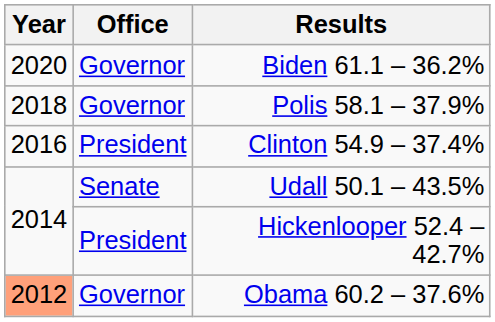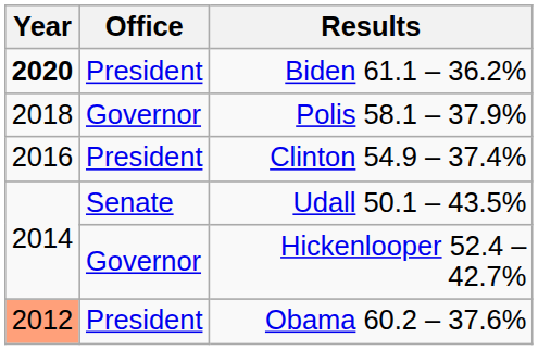 <table class=wikitable>
 <tr>
 <th width="30">Year</th>
 <th width="60">Office</th>
 <th width="180">Results</th>
 </tr>
 <tr>
-<td>2020</td>
-<td><a href='#'>Governor</a></td>
+<td><strong>2020</strong></td>
+<td><a href='#'>President</a></td>
 <td align="right" ><a href='#'>Biden</a> 61.1 – 36.2%</td>
 </tr>
 <tr>
 <td>2018</td>
 <td><a href='#'>Governor</a></td>
 <td align="right" ><a href='#'>Polis</a> 58.1 – 37.9%</td>
 </tr>
 <tr>
 <td>2016</td>
 <td><a href='#'>President</a></td>
 <td align="right" ><a href='#'>Clinton</a> 54.9 – 37.4%</td>
 </tr>
 <tr>
 <td rowspan="2">2014</td>
 <td><a href='#'>Senate</a></td>
 <td align="right" ><a href='#'>Udall</a> 50.1 – 43.5%</td>
 </tr>
 <tr>
-<td><a href='#'>President</a></td>
+<td><a href='#'>Governor</a></td>
 <td align="right" ><a href='#'>Hickenlooper</a> 52.4 – 42.7%</td>
 </tr>
 <tr>
 <td style="background: lightsalmon;">2012</td>
-<td><a href='#'>Governor</a></td>
+<td><a href='#'>President</a></td>
 <td align="right" ><a href='#'>Obama</a> 60.2 – 37.6%</td>
 </tr>
 </table>
